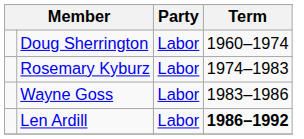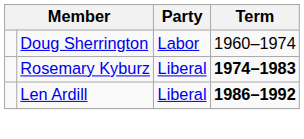 <table class="wikitable">
 <tr>
 </tr>
 <tr>
 <th colspan="2">Member</th>
 <th>Party</th>
 <th>Term</th>
 </tr>
 <tr>
 <td> </td>
 <td><a href='#'>Doug Sherrington</a></td>
 <td><a href='#'>Labor</a></td>
 <td>1960–1974</td>
 </tr>
 <tr>
 <td></td>
 <td><a href='#'>Rosemary Kyburz</a></td>
-<td><a href='#'>Labor</a></td>
-<td>1974–1983</td>
-</tr>
-<tr>
-<td></td>
-<td><a href='#'>Wayne Goss</a></td>
-<td><a href='#'>Labor</a></td>
-<td>1983–1986</td>
+<td><a href='#'>Liberal</a></td>
+<td><strong>1974–1983</strong></td>
 </tr>
 <tr>
 <td></td>
 <td><a href='#'>Len Ardill</a></td>
-<td><a href='#'>Labor</a></td>
+<td><a href='#'>Liberal</a></td>
 <td><strong>1986–1992</strong></td>
 </tr>
 <tr>
 </tr>
 </table>
